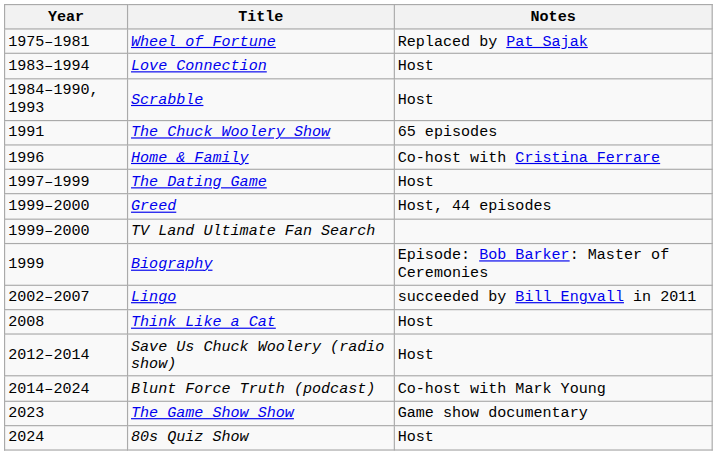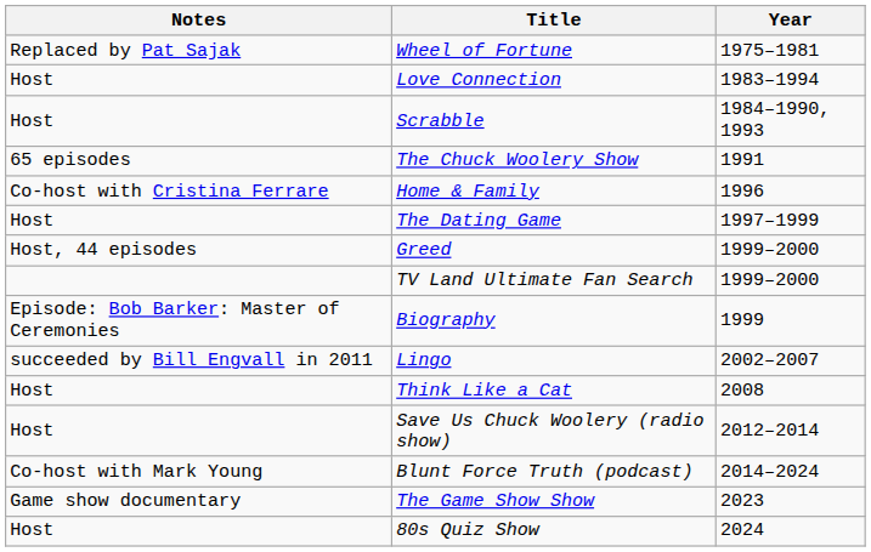 <table class="wikitable sortable">
 <tr>
+<th class="unsortable">Notes</th>
+<th>Title</th>
 <th>Year</th>
-<th>Title</th>
-<th class="unsortable">Notes</th>
 </tr>
 <tr>
+<td>Replaced by <a href='#'>Pat Sajak</a></td>
+<td><em><a href='#'>Wheel of Fortune</a></em></td>
 <td>1975–1981</td>
-<td><em><a href='#'>Wheel of Fortune</a></em></td>
-<td>Replaced by <a href='#'>Pat Sajak</a></td>
 </tr>
 <tr>
+<td>Host</td>
+<td><em><a href='#'>Love Connection</a></em></td>
 <td>1983–1994</td>
-<td><em><a href='#'>Love Connection</a></em></td>
-<td>Host</td>
 </tr>
 <tr>
+<td>Host</td>
+<td><em><a href='#'>Scrabble</a></em></td>
 <td>1984–1990, 1993</td>
-<td><em><a href='#'>Scrabble</a></em></td>
-<td>Host</td>
 </tr>
 <tr>
+<td>65 episodes</td>
+<td><em><a href='#'>The Chuck Woolery Show</a></em></td>
 <td>1991</td>
-<td><em><a href='#'>The Chuck Woolery Show</a></em></td>
-<td>65 episodes</td>
 </tr>
 <tr>
+<td>Co-host with <a href='#'>Cristina Ferrare</a></td>
+<td><em><a href='#'>Home & Family</a></em></td>
 <td>1996</td>
-<td><em><a href='#'>Home & Family</a></em></td>
-<td>Co-host with <a href='#'>Cristina Ferrare</a></td>
 </tr>
 <tr>
+<td>Host</td>
+<td><em><a href='#'>The Dating Game</a></em></td>
 <td>1997–1999</td>
-<td><em><a href='#'>The Dating Game</a></em></td>
-<td>Host</td>
 </tr>
 <tr>
+<td>Host, 44 episodes</td>
+<td><em><a href='#'>Greed</a></em></td>
 <td>1999–2000</td>
-<td><em><a href='#'>Greed</a></em></td>
-<td>Host, 44 episodes</td>
 </tr>
 <tr>
+<td></td>
+<td><em>TV Land Ultimate Fan Search</em></td>
 <td>1999–2000</td>
-<td><em>TV Land Ultimate Fan Search</em></td>
-<td></td>
 </tr>
 <tr>
+<td>Episode: <a href='#'>Bob Barker</a>: Master of Ceremonies</td>
+<td><em><a href='#'>Biography</a></em></td>
 <td>1999</td>
-<td><em><a href='#'>Biography</a></em></td>
-<td>Episode: <a href='#'>Bob Barker</a>: Master of Ceremonies</td>
 </tr>
 <tr>
+<td>succeeded by <a href='#'>Bill Engvall</a> in 2011</td>
+<td><em><a href='#'>Lingo</a></em></td>
 <td>2002–2007</td>
-<td><em><a href='#'>Lingo</a></em></td>
-<td>succeeded by <a href='#'>Bill Engvall</a> in 2011</td>
 </tr>
 <tr>
+<td>Host</td>
+<td><em><a href='#'>Think Like a Cat</a></em></td>
 <td>2008</td>
-<td><em><a href='#'>Think Like a Cat</a></em></td>
-<td>Host</td>
 </tr>
 <tr>
+<td>Host</td>
+<td><em>Save Us Chuck Woolery (radio show)</em></td>
 <td>2012–2014</td>
-<td><em>Save Us Chuck Woolery (radio show)</em></td>
-<td>Host</td>
 </tr>
 <tr>
+<td>Co-host with Mark Young</td>
+<td><em>Blunt Force Truth (podcast)</em></td>
 <td>2014–2024</td>
-<td><em>Blunt Force Truth (podcast)</em></td>
-<td>Co-host with Mark Young</td>
 </tr>
 <tr>
+<td>Game show documentary</td>
+<td><em><a href='#'>The Game Show Show</a></em></td>
 <td>2023</td>
-<td><em><a href='#'>The Game Show Show</a></em></td>
-<td>Game show documentary</td>
 </tr>
 <tr>
+<td>Host</td>
+<td><em>80s Quiz Show</em></td>
 <td>2024</td>
-<td><em>80s Quiz Show</em></td>
-<td>Host</td>
 </tr>
 </table>
